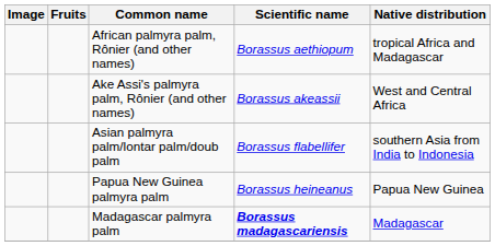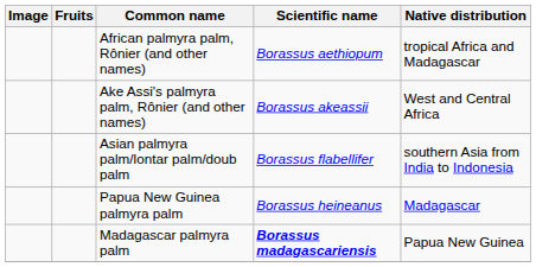 <table class="wikitable">
 <tr>
 <th>Image</th>
 <th>Fruits</th>
 <th>Common name</th>
 <th>Scientific name</th>
 <th>Native distribution</th>
 </tr>
 <tr>
 <td></td>
 <td></td>
 <td>African palmyra palm, Rônier (and other names)</td>
 <td><em><a href='#'>Borassus aethiopum</a></em></td>
 <td>tropical Africa and Madagascar</td>
 </tr>
 <tr>
 <td></td>
 <td></td>
 <td>Ake Assi's palmyra palm, Rônier (and other names)</td>
 <td><em><a href='#'>Borassus akeassii</a></em></td>
 <td>West and Central Africa</td>
 </tr>
 <tr>
 <td></td>
 <td></td>
 <td>Asian palmyra palm/lontar palm/doub palm</td>
 <td><em><a href='#'>Borassus flabellifer</a></em></td>
 <td>southern Asia from <a href='#'>India</a> to <a href='#'>Indonesia</a></td>
 </tr>
 <tr>
 <td></td>
 <td></td>
 <td>Papua New Guinea palmyra palm</td>
 <td><em><a href='#'>Borassus heineanus</a></em></td>
-<td>Papua New Guinea</td>
+<td><a href='#'>Madagascar</a></td>
 </tr>
 <tr>
 <td></td>
 <td></td>
 <td>Madagascar palmyra palm</td>
 <td><strong><em><a href='#'>Borassus madagascariensis</a></em></strong></td>
-<td><a href='#'>Madagascar</a></td>
+<td>Papua New Guinea</td>
 </tr>
 <tr>
 </tr>
 </table>
